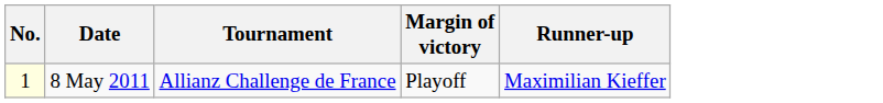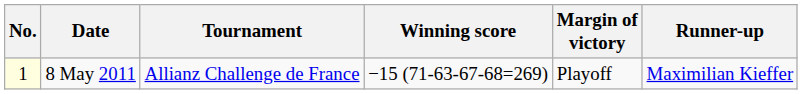 <table class="wikitable" style="font-size:95%;">
 <tr>
 <th>No.</th>
 <th>Date</th>
 <th>Tournament</th>
+<th>Winning score</th>
 <th>Margin of<br>victory</th>
 <th>Runner-up</th>
 </tr>
 <tr>
 <td align=center style="background: lightyellow;">1</td>
 <td align=right>8 May <a href='#'>2011</a></td>
 <td><a href='#'>Allianz Challenge de France</a></td>
+<td>−15 (71-63-67-68=269)</td>
 <td>Playoff</td>
 <td> <a href='#'>Maximilian Kieffer</a></td>
 </tr>
 </table>
